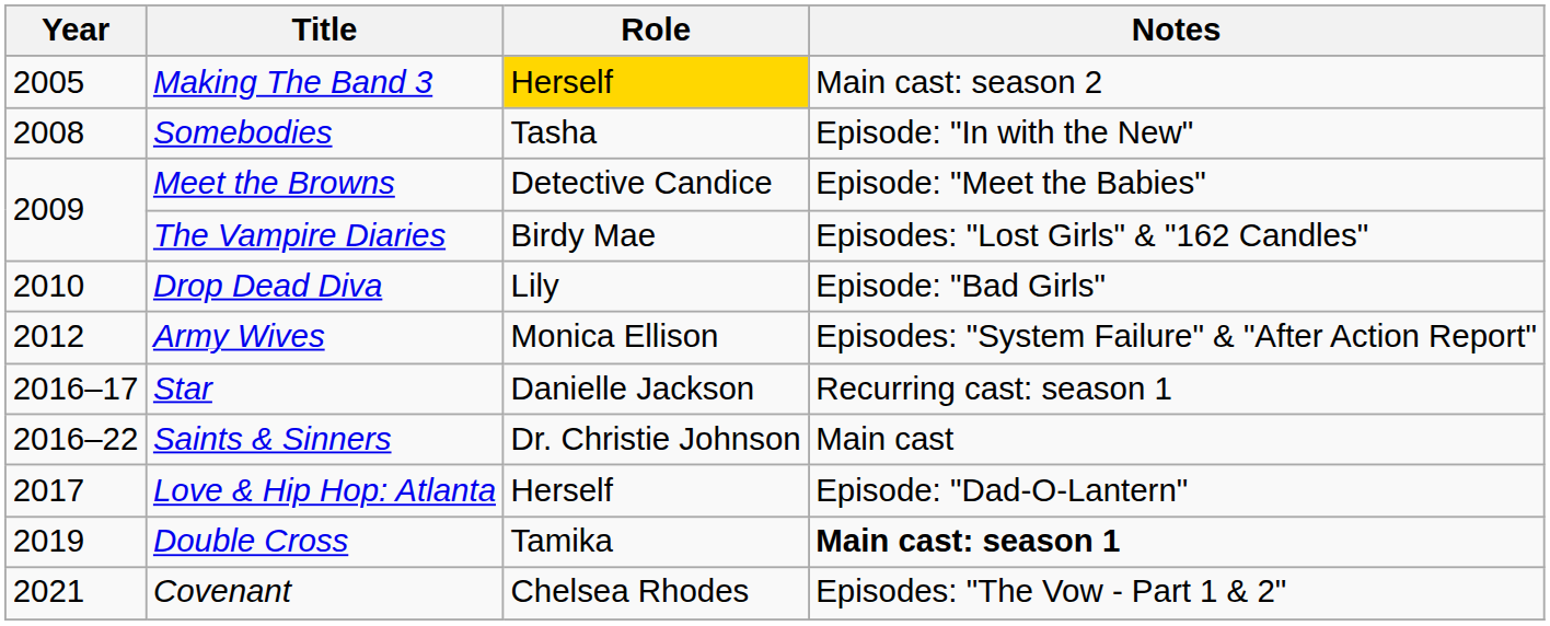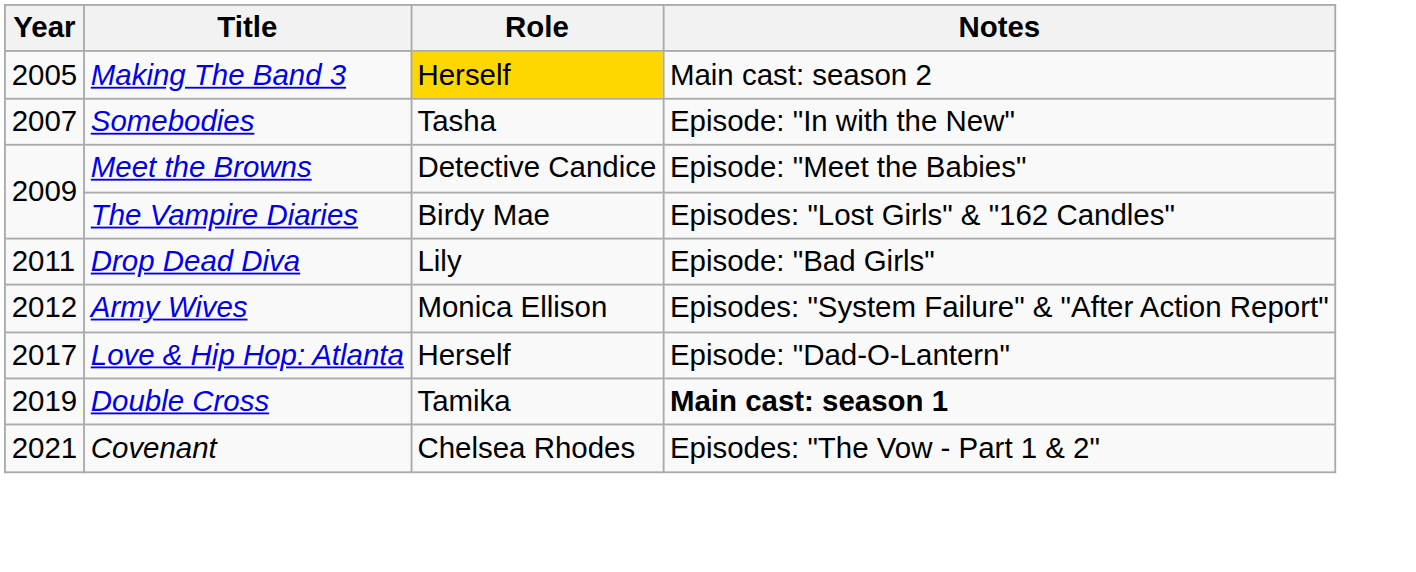 <table class="wikitable sortable">
 <tr>
 <th>Year</th>
 <th>Title</th>
 <th>Role</th>
 <th class="unsortable">Notes</th>
 </tr>
 <tr>
 <td>2005</td>
 <td><em> <a href='#'>Making The Band 3</a></em></td>
 <td style="background: gold;">Herself</td>
 <td>Main cast: season 2</td>
 </tr>
 <tr>
-<td>2008</td>
+<td>2007</td>
 <td><em> <a href='#'>Somebodies</a></em></td>
 <td>Tasha</td>
 <td>Episode: "In with the New"</td>
 </tr>
 <tr>
 <td rowspan="2">2009</td>
 <td><em> <a href='#'>Meet the Browns</a></em></td>
 <td>Detective Candice</td>
 <td>Episode: "Meet the Babies"</td>
 </tr>
 <tr>
 <td><em> <a href='#'>The Vampire Diaries</a></em></td>
 <td>Birdy Mae</td>
 <td>Episodes: "Lost Girls" & "162 Candles"</td>
 </tr>
 <tr>
-<td>2010</td>
+<td>2011</td>
 <td><em> <a href='#'>Drop Dead Diva</a></em></td>
 <td>Lily</td>
 <td>Episode: "Bad Girls"</td>
 </tr>
 <tr>
 <td>2012</td>
 <td><em><a href='#'>Army Wives</a></em></td>
 <td>Monica Ellison</td>
 <td>Episodes: "System Failure" & "After Action Report"</td>
-</tr>
-<tr>
-<td>2016–17</td>
-<td><em><a href='#'>Star</a></em></td>
-<td>Danielle Jackson</td>
-<td>Recurring cast: season 1</td>
-</tr>
-<tr>
-<td>2016–22</td>
-<td><em> <a href='#'>Saints & Sinners</a></em></td>
-<td>Dr. Christie Johnson</td>
-<td>Main cast</td>
 </tr>
 <tr>
 <td>2017</td>
 <td><em><a href='#'>Love & Hip Hop: Atlanta</a></em></td>
 <td>Herself</td>
 <td>Episode: "Dad-O-Lantern"</td>
 </tr>
 <tr>
 <td>2019</td>
 <td><em><a href='#'>Double Cross</a></em></td>
 <td>Tamika</td>
 <td><strong>Main cast: season 1</strong></td>
 </tr>
 <tr>
 <td>2021</td>
 <td><em>Covenant</em></td>
 <td>Chelsea Rhodes</td>
 <td>Episodes: "The Vow - Part 1 & 2"</td>
 </tr>
 </table>
